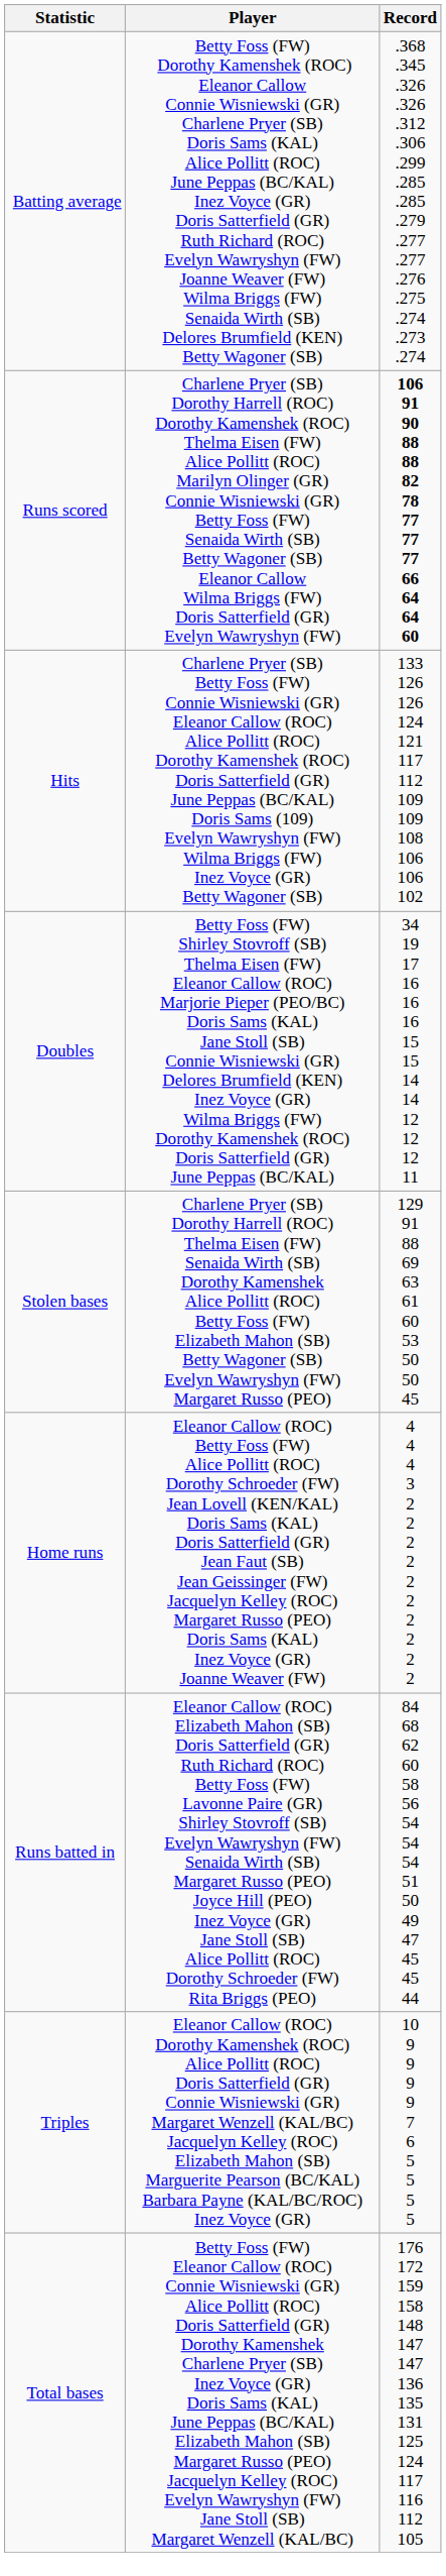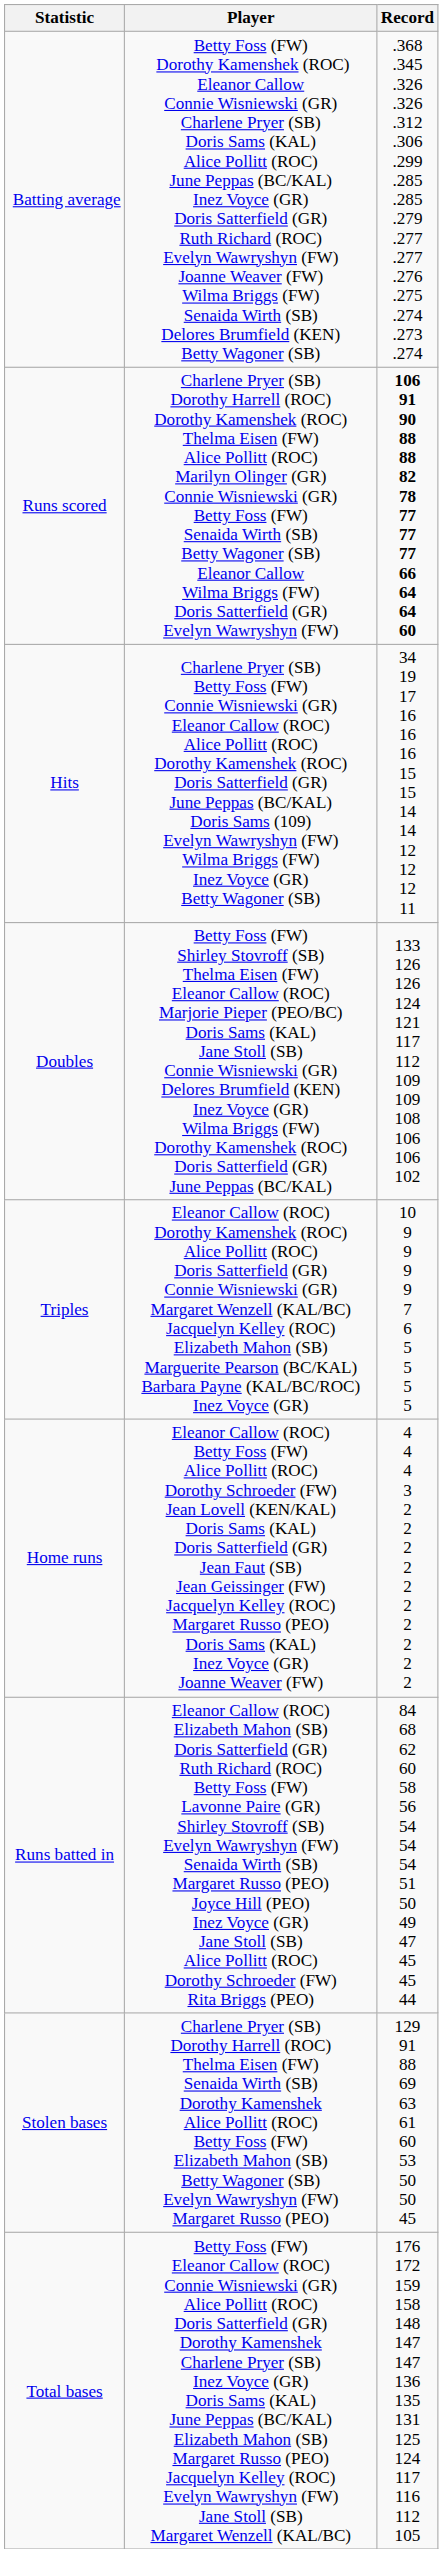 <table class="wikitable">
 <tr>
 <th>Statistic</th>
 <th>Player</th>
 <th>Record</th>
 </tr>
 <tr align=center>
 <td> <a href='#'>Batting average</a></td>
 <td><a href='#'>Betty Foss</a> (FW)<br>    <a href='#'>Dorothy Kamenshek</a> (ROC)   <br><a href='#'>Eleanor Callow</a><br><a href='#'>Connie Wisniewski</a> (GR)<br><a href='#'>Charlene Pryer</a> (SB)<br><a href='#'>Doris Sams</a> (KAL)<br><a href='#'>Alice Pollitt</a> (ROC)<br><a href='#'>June Peppas</a> (BC/KAL)<br><a href='#'>Inez Voyce</a> (GR)<br><a href='#'>Doris Satterfield</a> (GR)<br><a href='#'>Ruth Richard</a> (ROC)<br><a href='#'>Evelyn Wawryshyn</a> (FW)<br><a href='#'>Joanne Weaver</a> (FW)<br><a href='#'>Wilma Briggs</a> (FW)<br><a href='#'>Senaida Wirth</a> (SB)<br><a href='#'>Delores Brumfield</a> (KEN)<br><a href='#'>Betty Wagoner</a> (SB)</td>
 <td>.368 <br> .345 <br> .326 <br> .326 <br> .312 <br> .306 <br> .299 <br> .285 <br> .285 <br> .279 <br> .277 <br> .277 <br> .276 <br> .275 <br> .274 <br> .273 <br> .274</td>
 </tr>
 <tr align=center>
 <td><a href='#'>Runs scored</a></td>
 <td><a href='#'>Charlene Pryer</a> (SB)<br><a href='#'>Dorothy Harrell</a> (ROC)<br><a href='#'>Dorothy Kamenshek</a> (ROC)<br><a href='#'>Thelma Eisen</a> (FW)<br><a href='#'>Alice Pollitt</a> (ROC)<br><a href='#'>Marilyn Olinger</a> (GR)<br><a href='#'>Connie Wisniewski</a> (GR)<br><a href='#'>Betty Foss</a> (FW)<br><a href='#'>Senaida Wirth</a> (SB)<br><a href='#'>Betty Wagoner</a> (SB)<br><a href='#'>Eleanor Callow</a><br><a href='#'>Wilma Briggs</a> (FW)<br><a href='#'>Doris Satterfield</a> (GR)<br><a href='#'>Evelyn Wawryshyn</a> (FW)</td>
 <td><strong>106 <br> 91 <br> 90 <br> 88 <br> 88 <br> 82 <br> 78 <br> 77 <br> 77 <br> 77 <br> 66 <br> 64 <br>64 <br> 60</strong></td>
 </tr>
 <tr align=center>
 <td><a href='#'>Hits</a></td>
 <td><a href='#'>Charlene Pryer</a> (SB)<br><a href='#'>Betty Foss</a> (FW)<br><a href='#'>Connie Wisniewski</a> (GR)<br><a href='#'>Eleanor Callow</a> (ROC)<br><a href='#'>Alice Pollitt</a> (ROC)<br><a href='#'>Dorothy Kamenshek</a> (ROC)<br><a href='#'>Doris Satterfield</a> (GR)<br><a href='#'>June Peppas</a> (BC/KAL)<br><a href='#'>Doris Sams</a> (109)<br><a href='#'>Evelyn Wawryshyn</a> (FW)<br><a href='#'>Wilma Briggs</a> (FW)<br><a href='#'>Inez Voyce</a> (GR)<br><a href='#'>Betty Wagoner</a> (SB)</td>
-<td>133 <br> 126 <br> 126 <br> 124 <br> 121 <br> 117 <br> 112 <br> 109 <br> 109 <br> 108 <br> 106 <br> 106 <br> 102</td>
+<td>34 <br> 19 <br> 17 <br> 16 <br> 16 <br> 16 <br> 15 <br> 15 <br> 14 <br> 14 <br> 12 <br> 12 <br> 12 <br> 11</td>
 </tr>
 <tr align=center>
 <td><a href='#'>Doubles</a></td>
 <td><a href='#'>Betty Foss</a> (FW)<br><a href='#'>Shirley Stovroff</a> (SB)<br><a href='#'>Thelma Eisen</a> (FW)<br><a href='#'>Eleanor Callow</a> (ROC)<br><a href='#'>Marjorie Pieper</a> (PEO/BC)<br><a href='#'>Doris Sams</a> (KAL)<br><a href='#'>Jane Stoll</a> (SB)<br><a href='#'>Connie Wisniewski</a> (GR)<br><a href='#'>Delores Brumfield</a> (KEN)<br><a href='#'>Inez Voyce</a> (GR)<br><a href='#'>Wilma Briggs</a> (FW)<br><a href='#'>Dorothy Kamenshek</a> (ROC)<br><a href='#'>Doris Satterfield</a> (GR)<br><a href='#'>June Peppas</a> (BC/KAL)</td>
-<td>34 <br> 19 <br> 17 <br> 16 <br> 16 <br> 16 <br> 15 <br> 15 <br> 14 <br> 14 <br> 12 <br> 12 <br> 12 <br> 11</td>
+<td>133 <br> 126 <br> 126 <br> 124 <br> 121 <br> 117 <br> 112 <br> 109 <br> 109 <br> 108 <br> 106 <br> 106 <br> 102</td>
 </tr>
 <tr align=center>
-<td><a href='#'>Stolen bases</a></td>
-<td><a href='#'>Charlene Pryer</a> (SB)<br><a href='#'>Dorothy Harrell</a> (ROC)<br><a href='#'>Thelma Eisen</a> (FW)<br><a href='#'>Senaida Wirth</a> (SB)<br><a href='#'>Dorothy Kamenshek</a><br><a href='#'>Alice Pollitt</a> (ROC)<br><a href='#'>Betty Foss</a> (FW)<br><a href='#'>Elizabeth Mahon</a> (SB)<br><a href='#'>Betty Wagoner</a> (SB)<br><a href='#'>Evelyn Wawryshyn</a> (FW)<br><a href='#'>Margaret Russo</a> (PEO)</td>
-<td>129 <br> 91 <br> 88 <br> 69 <br> 63 <br> 61 <br> 60 <br> 53 <br> 50 <br> 50 <br> 45</td>
+<td><a href='#'>Triples</a></td>
+<td><a href='#'>Eleanor Callow</a> (ROC)<br><a href='#'>Dorothy Kamenshek</a> (ROC)<br><a href='#'>Alice Pollitt</a> (ROC)<br><a href='#'>Doris Satterfield</a> (GR)<br><a href='#'>Connie Wisniewski</a> (GR)<br><a href='#'>Margaret Wenzell</a> (KAL/BC)<br><a href='#'>Jacquelyn Kelley</a> (ROC)<br><a href='#'>Elizabeth Mahon</a> (SB)<br><a href='#'>Marguerite Pearson</a> (BC/KAL)<br>   <a href='#'>Barbara Payne</a> (KAL/BC/ROC)   <br><a href='#'>Inez Voyce</a> (GR)</td>
+<td>10 <br> 9 <br> 9 <br> 9 <br> 9 <br> 7 <br> 6 <br> 5 <br> 5 <br> 5 <br> 5</td>
 </tr>
 <tr align=center>
 <td><a href='#'>Home runs</a></td>
 <td><a href='#'>Eleanor Callow</a> (ROC)<br><a href='#'>Betty Foss</a> (FW)<br><a href='#'>Alice Pollitt</a> (ROC)<br><a href='#'>Dorothy Schroeder</a> (FW)<br><a href='#'>Jean Lovell</a> (KEN/KAL)<br><a href='#'>Doris Sams</a> (KAL)<br><a href='#'>Doris Satterfield</a> (GR)<br><a href='#'>Jean Faut</a> (SB)<br><a href='#'>Jean Geissinger</a> (FW)<br><a href='#'>Jacquelyn Kelley</a> (ROC)<br><a href='#'>Margaret Russo</a> (PEO)<br><a href='#'>Doris Sams</a> (KAL)<br><a href='#'>Inez Voyce</a> (GR)<br><a href='#'>Joanne Weaver</a> (FW)</td>
 <td>4 <br> 4 <br> 4 <br> 3 <br> 2 <br> 2 <br> 2 <br> 2 <br> 2 <br> 2 <br> 2 <br> 2 <br> 2 <br> 2</td>
 </tr>
 <tr align=center>
 <td><a href='#'>Runs batted in</a></td>
 <td><a href='#'>Eleanor Callow</a> (ROC)<br><a href='#'>Elizabeth Mahon</a> (SB)<br><a href='#'>Doris Satterfield</a> (GR)<br><a href='#'>Ruth Richard</a> (ROC)<br><a href='#'>Betty Foss</a> (FW)<br><a href='#'>Lavonne Paire</a> (GR)<br><a href='#'>Shirley Stovroff</a> (SB)<br><a href='#'>Evelyn Wawryshyn</a> (FW)<br><a href='#'>Senaida Wirth</a> (SB)<br><a href='#'>Margaret Russo</a> (PEO)<br><a href='#'>Joyce Hill</a> (PEO)<br><a href='#'>Inez Voyce</a> (GR)<br><a href='#'>Jane Stoll</a> (SB)<br><a href='#'>Alice Pollitt</a> (ROC)<br><a href='#'>Dorothy Schroeder</a> (FW)<br><a href='#'>Rita Briggs</a> (PEO)</td>
 <td>84 <br> 68 <br> 62 <br> 60 <br> 58 <br> 56 <br> 54 <br> 54 <br> 54 <br> 51 <br> 50 <br> 49 <br> 47 <br> 45 <br> 45 <br> 44</td>
 </tr>
 <tr align=center>
-<td><a href='#'>Triples</a></td>
-<td><a href='#'>Eleanor Callow</a> (ROC)<br><a href='#'>Dorothy Kamenshek</a> (ROC)<br><a href='#'>Alice Pollitt</a> (ROC)<br><a href='#'>Doris Satterfield</a> (GR)<br><a href='#'>Connie Wisniewski</a> (GR)<br><a href='#'>Margaret Wenzell</a> (KAL/BC)<br><a href='#'>Jacquelyn Kelley</a> (ROC)<br><a href='#'>Elizabeth Mahon</a> (SB)<br><a href='#'>Marguerite Pearson</a> (BC/KAL)<br>   <a href='#'>Barbara Payne</a> (KAL/BC/ROC)   <br><a href='#'>Inez Voyce</a> (GR)</td>
-<td>10 <br> 9 <br> 9 <br> 9 <br> 9 <br> 7 <br> 6 <br> 5 <br> 5 <br> 5 <br> 5</td>
+<td><a href='#'>Stolen bases</a></td>
+<td><a href='#'>Charlene Pryer</a> (SB)<br><a href='#'>Dorothy Harrell</a> (ROC)<br><a href='#'>Thelma Eisen</a> (FW)<br><a href='#'>Senaida Wirth</a> (SB)<br><a href='#'>Dorothy Kamenshek</a><br><a href='#'>Alice Pollitt</a> (ROC)<br><a href='#'>Betty Foss</a> (FW)<br><a href='#'>Elizabeth Mahon</a> (SB)<br><a href='#'>Betty Wagoner</a> (SB)<br><a href='#'>Evelyn Wawryshyn</a> (FW)<br><a href='#'>Margaret Russo</a> (PEO)</td>
+<td>129 <br> 91 <br> 88 <br> 69 <br> 63 <br> 61 <br> 60 <br> 53 <br> 50 <br> 50 <br> 45</td>
 </tr>
 <tr align=center>
 <td><a href='#'>Total bases</a></td>
 <td><a href='#'>Betty Foss</a> (FW)<br><a href='#'>Eleanor Callow</a> (ROC)<br><a href='#'>Connie Wisniewski</a> (GR)<br><a href='#'>Alice Pollitt</a> (ROC)<br><a href='#'>Doris Satterfield</a> (GR)<br><a href='#'>Dorothy Kamenshek</a><br><a href='#'>Charlene Pryer</a> (SB)<br><a href='#'>Inez Voyce</a> (GR)<br><a href='#'>Doris Sams</a> (KAL)<br><a href='#'>June Peppas</a> (BC/KAL)<br><a href='#'>Elizabeth Mahon</a> (SB)<br><a href='#'>Margaret Russo</a> (PEO)<br><a href='#'>Jacquelyn Kelley</a> (ROC)<br><a href='#'>Evelyn Wawryshyn</a> (FW)<br><a href='#'>Jane Stoll</a> (SB)<br><a href='#'>Margaret Wenzell</a> (KAL/BC)</td>
 <td>176 <br> 172 <br> 159 <br> 158 <br> 148 <br> 147 <br> 147 <br> 136 <br> 135 <br> 131 <br> 125 <br> 124 <br> 117 <br> 116 <br> 112 <br> 105</td>
 </tr>
 </table>
